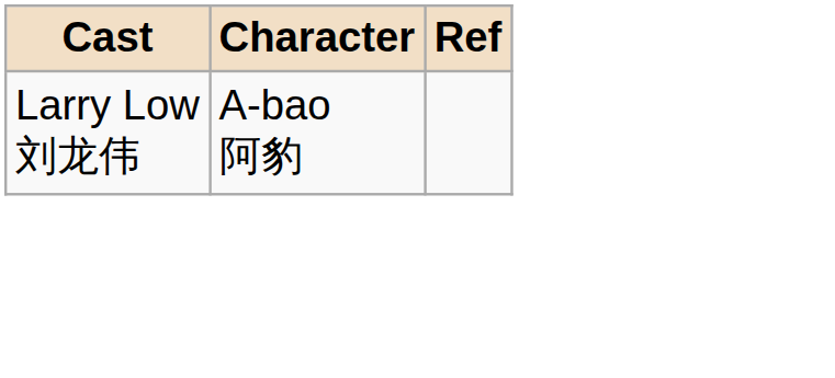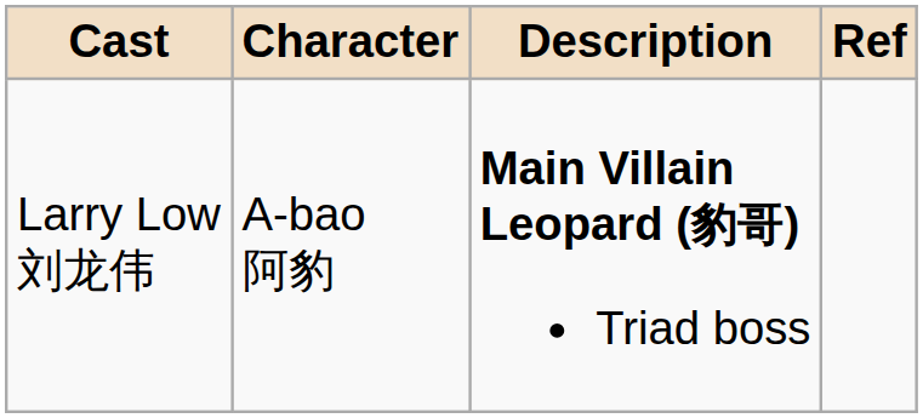 <table class="wikitable">
 <tr>
 <th style="background:#f2dfc6">Cast</th>
 <th style="background:#f2dfc6">Character</th>
+<th style="background:#f2dfc6">Description</th>
 <th style="background:#f2dfc6">Ref</th>
 </tr>
 <tr>
 <td>Larry Low <br> 刘龙伟</td>
 <td>A-bao<br>阿豹</td>
+<td><br><strong>Main Villain</strong> <br> <strong>Leopard (豹哥)</strong><ul><li>Triad boss</li></ul></td>
 <td></td>
 </tr>
 </table>
